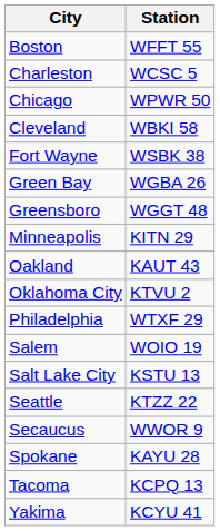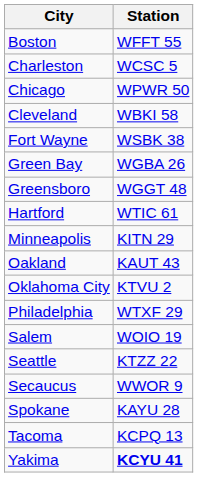 <table class="wikitable">
 <tr>
 <th>City</th>
 <th>Station</th>
 </tr>
 <tr>
 <td><a href='#'>Boston</a></td>
 <td><a href='#'>WFFT 55</a></td>
 </tr>
 <tr>
 <td><a href='#'>Charleston</a></td>
 <td><a href='#'>WCSC 5</a></td>
 </tr>
 <tr>
 <td><a href='#'>Chicago</a></td>
 <td><a href='#'>WPWR 50</a></td>
 </tr>
 <tr>
 <td><a href='#'>Cleveland</a></td>
 <td><a href='#'>WBKI 58</a></td>
 </tr>
 <tr>
 <td><a href='#'>Fort Wayne</a></td>
 <td><a href='#'>WSBK 38</a></td>
 </tr>
 <tr>
 <td><a href='#'>Green Bay</a></td>
 <td><a href='#'>WGBA 26</a></td>
 </tr>
 <tr>
 <td><a href='#'>Greensboro</a></td>
 <td><a href='#'>WGGT 48</a></td>
 </tr>
 <tr>
+<td><a href='#'>Hartford</a></td>
+<td><a href='#'>WTIC 61</a></td>
+</tr>
+<tr>
 <td><a href='#'>Minneapolis</a></td>
 <td><a href='#'>KITN 29</a></td>
 </tr>
 <tr>
 <td><a href='#'>Oakland</a></td>
 <td><a href='#'>KAUT 43</a></td>
 </tr>
 <tr>
 <td><a href='#'>Oklahoma City</a></td>
 <td><a href='#'>KTVU 2</a></td>
 </tr>
 <tr>
 <td><a href='#'>Philadelphia</a></td>
 <td><a href='#'>WTXF 29</a></td>
 </tr>
 <tr>
 <td><a href='#'>Salem</a></td>
 <td><a href='#'>WOIO 19</a></td>
 </tr>
 <tr>
-<td><a href='#'>Salt Lake City</a></td>
-<td><a href='#'>KSTU 13</a></td>
-</tr>
-<tr>
 <td><a href='#'>Seattle</a></td>
 <td><a href='#'>KTZZ 22</a></td>
 </tr>
 <tr>
 <td><a href='#'>Secaucus</a></td>
 <td><a href='#'>WWOR 9</a></td>
 </tr>
 <tr>
 <td><a href='#'>Spokane</a></td>
 <td><a href='#'>KAYU 28</a></td>
 </tr>
 <tr>
 <td><a href='#'>Tacoma</a></td>
 <td><a href='#'>KCPQ 13</a></td>
 </tr>
 <tr>
 <td><a href='#'>Yakima</a></td>
-<td><a href='#'>KCYU 41</a></td>
+<td><strong><a href='#'>KCYU 41</a></strong></td>
 </tr>
 </table>
